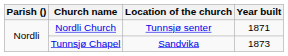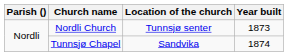 <table class="wikitable" style="text-align:center">
 <tr>
 <th>Parish ()</th>
 <th>Church name</th>
 <th>Location of the church</th>
 <th>Year built</th>
 </tr>
 <tr>
 <td rowspan="2">Nordli</td>
 <td><a href='#'>Nordli Church</a></td>
 <td><a href='#'>Tunnsjø senter</a></td>
-<td>1871</td>
+<td>1873</td>
 </tr>
 <tr>
 <td><a href='#'>Tunnsjø Chapel</a></td>
 <td><a href='#'>Sandvika</a></td>
-<td>1873</td>
+<td>1874</td>
 </tr>
 </table>
